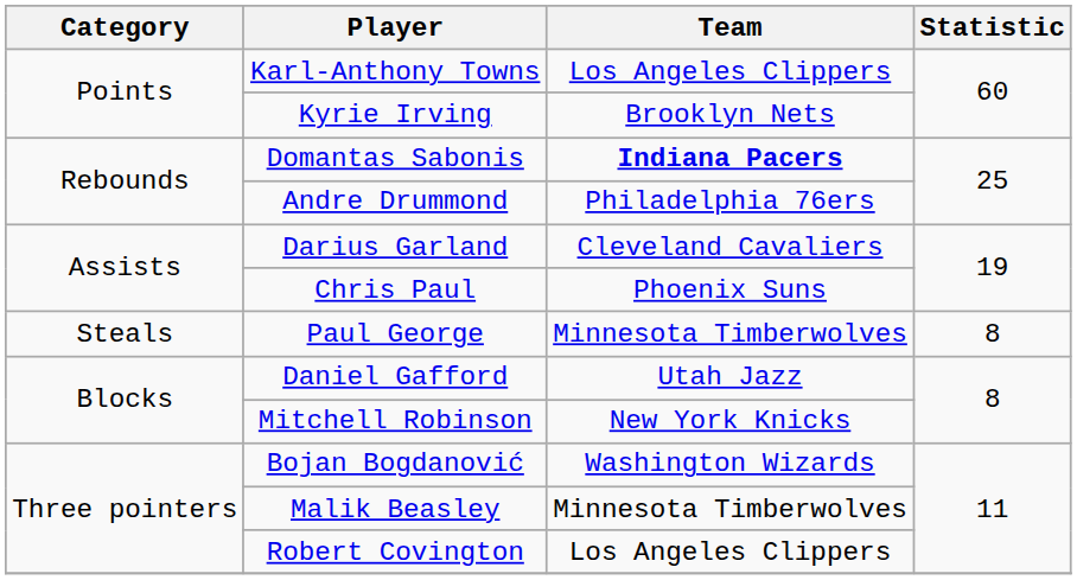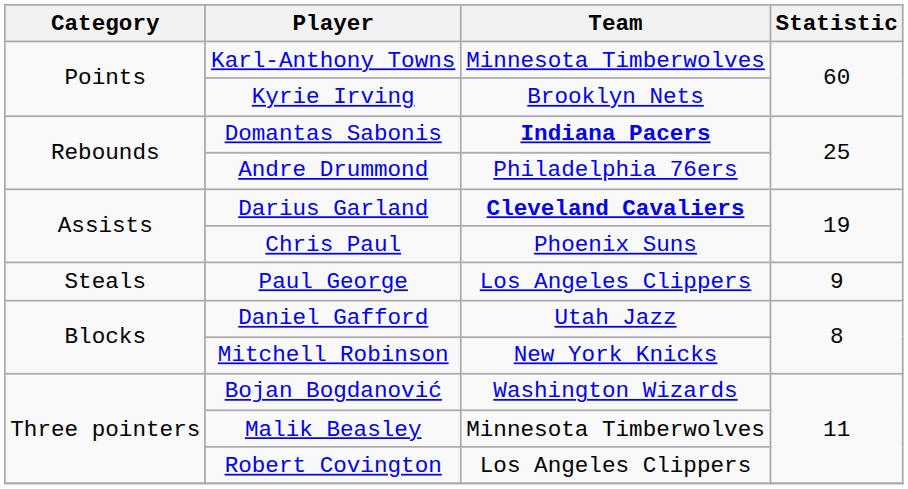 <table class="wikitable" style="text-align:center;">
 <tr>
 <th>Category</th>
 <th>Player</th>
 <th>Team</th>
 <th>Statistic</th>
 </tr>
 <tr>
 <td rowspan="2">Points</td>
 <td><a href='#'>Karl-Anthony Towns</a></td>
-<td><a href='#'>Los Angeles Clippers</a></td>
+<td><a href='#'>Minnesota Timberwolves</a></td>
 <td rowspan="2">60</td>
 </tr>
 <tr>
 <td><a href='#'>Kyrie Irving</a></td>
 <td><a href='#'>Brooklyn Nets</a></td>
 </tr>
 <tr>
 <td rowspan=2>Rebounds</td>
 <td><a href='#'>Domantas Sabonis</a></td>
 <td><strong><a href='#'>Indiana Pacers</a></strong></td>
 <td rowspan=2>25</td>
 </tr>
 <tr>
 <td><a href='#'>Andre Drummond</a></td>
 <td><a href='#'>Philadelphia 76ers</a></td>
 </tr>
 <tr>
 <td rowspan=2>Assists</td>
 <td><a href='#'>Darius Garland</a></td>
-<td><a href='#'>Cleveland Cavaliers</a></td>
+<td><strong><a href='#'>Cleveland Cavaliers</a></strong></td>
 <td rowspan=2>19</td>
 </tr>
 <tr>
 <td><a href='#'>Chris Paul</a></td>
 <td><a href='#'>Phoenix Suns</a></td>
 </tr>
 <tr>
 <td>Steals</td>
 <td><a href='#'>Paul George</a></td>
-<td><a href='#'>Minnesota Timberwolves</a></td>
-<td>8</td>
+<td><a href='#'>Los Angeles Clippers</a></td>
+<td>9</td>
 </tr>
 <tr>
 <td rowspan=2>Blocks</td>
 <td><a href='#'>Daniel Gafford</a></td>
 <td><a href='#'>Utah Jazz</a></td>
 <td rowspan=2>8</td>
 </tr>
 <tr>
 <td><a href='#'>Mitchell Robinson</a></td>
 <td><a href='#'>New York Knicks</a></td>
 </tr>
 <tr>
 <td rowspan=3>Three pointers</td>
 <td><a href='#'>Bojan Bogdanović</a></td>
 <td><a href='#'>Washington Wizards</a></td>
 <td rowspan=3>11</td>
 </tr>
 <tr>
 <td><a href='#'>Malik Beasley</a></td>
 <td>Minnesota Timberwolves</td>
 </tr>
 <tr>
 <td><a href='#'>Robert Covington</a></td>
 <td>Los Angeles Clippers</td>
 </tr>
 <tr>
 </tr>
 </table>
